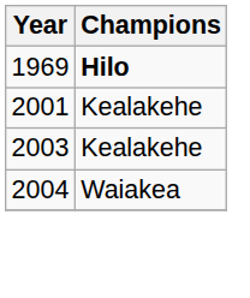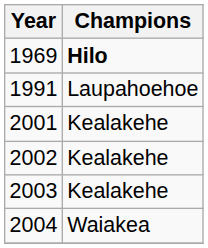 <table class="wikitable">
 <tr>
 <th>Year</th>
 <th>Champions</th>
 </tr>
 <tr>
 <td>1969</td>
 <td><strong>Hilo</strong></td>
 </tr>
 <tr>
+<td>1991</td>
+<td>Laupahoehoe</td>
+</tr>
+<tr>
 <td>2001</td>
+<td>Kealakehe</td>
+</tr>
+<tr>
+<td>2002</td>
 <td>Kealakehe</td>
 </tr>
 <tr>
 <td>2003</td>
 <td>Kealakehe</td>
 </tr>
 <tr>
 <td>2004</td>
 <td>Waiakea</td>
 </tr>
 <tr>
 </tr>
 </table>
